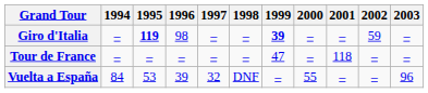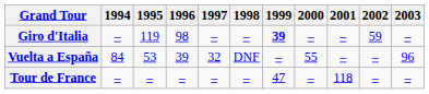 <table class="wikitable plainrowheaders">
 <tr>
 <th scope="col"><a href='#'>Grand Tour</a></th>
 <th scope="col">1994</th>
 <th scope="col">1995</th>
 <th scope="col">1996</th>
 <th scope="col">1997</th>
 <th scope="col">1998</th>
 <th scope="col">1999</th>
 <th scope="col">2000</th>
 <th scope="col">2001</th>
 <th scope="col">2002</th>
 <th scope="col">2003</th>
 </tr>
 <tr style="text-align:center;">
 <th scope="row"> <a href='#'>Giro d'Italia</a></th>
 <td style="text-align:center;"><a href='#'>–</a></td>
-<td style="text-align:center;"><strong><a href='#'>119</a></strong></td>
+<td style="text-align:center;"><a href='#'>119</a></td>
 <td style="text-align:center;"><a href='#'>98</a></td>
 <td style="text-align:center;"><a href='#'>–</a></td>
 <td style="text-align:center;"><a href='#'>–</a></td>
 <td style="text-align:center;"><strong><a href='#'>39</a></strong></td>
 <td style="text-align:center;"><a href='#'>–</a></td>
 <td style="text-align:center;"><a href='#'>–</a></td>
 <td style="text-align:center;"><a href='#'>59</a></td>
-<td style="text-align:center;"><a href='#'>–</a></td>
-</tr>
-<tr style="text-align:center;">
-<th scope="row"> <a href='#'>Tour de France</a></th>
-<td style="text-align:center;"><a href='#'>–</a></td>
-<td style="text-align:center;"><a href='#'>–</a></td>
-<td style="text-align:center;"><a href='#'>–</a></td>
-<td style="text-align:center;"><a href='#'>–</a></td>
-<td style="text-align:center;"><a href='#'>–</a></td>
-<td style="text-align:center;"><a href='#'>47</a></td>
-<td style="text-align:center;"><a href='#'>–</a></td>
-<td style="text-align:center;"><a href='#'>118</a></td>
-<td style="text-align:center;"><a href='#'>–</a></td>
 <td style="text-align:center;"><a href='#'>–</a></td>
 </tr>
 <tr style="text-align:center;">
 <th scope="row"> <a href='#'>Vuelta a España</a></th>
 <td style="text-align:center;"><a href='#'>84</a></td>
 <td style="text-align:center;"><a href='#'>53</a></td>
 <td style="text-align:center;"><a href='#'>39</a></td>
 <td style="text-align:center;"><a href='#'>32</a></td>
 <td style="text-align:center;"><a href='#'>DNF</a></td>
 <td style="text-align:center;"><a href='#'>–</a></td>
 <td style="text-align:center;"><a href='#'>55</a></td>
 <td style="text-align:center;"><a href='#'>–</a></td>
 <td style="text-align:center;"><a href='#'>–</a></td>
 <td style="text-align:center;"><a href='#'>96</a></td>
 </tr>
+<tr style="text-align:center;">
+<th scope="row"> <a href='#'>Tour de France</a></th>
+<td style="text-align:center;"><a href='#'>–</a></td>
+<td style="text-align:center;"><a href='#'>–</a></td>
+<td style="text-align:center;"><a href='#'>–</a></td>
+<td style="text-align:center;"><a href='#'>–</a></td>
+<td style="text-align:center;"><a href='#'>–</a></td>
+<td style="text-align:center;"><a href='#'>47</a></td>
+<td style="text-align:center;"><a href='#'>–</a></td>
+<td style="text-align:center;"><a href='#'>118</a></td>
+<td style="text-align:center;"><a href='#'>–</a></td>
+<td style="text-align:center;"><a href='#'>–</a></td>
+</tr>
 </table>
